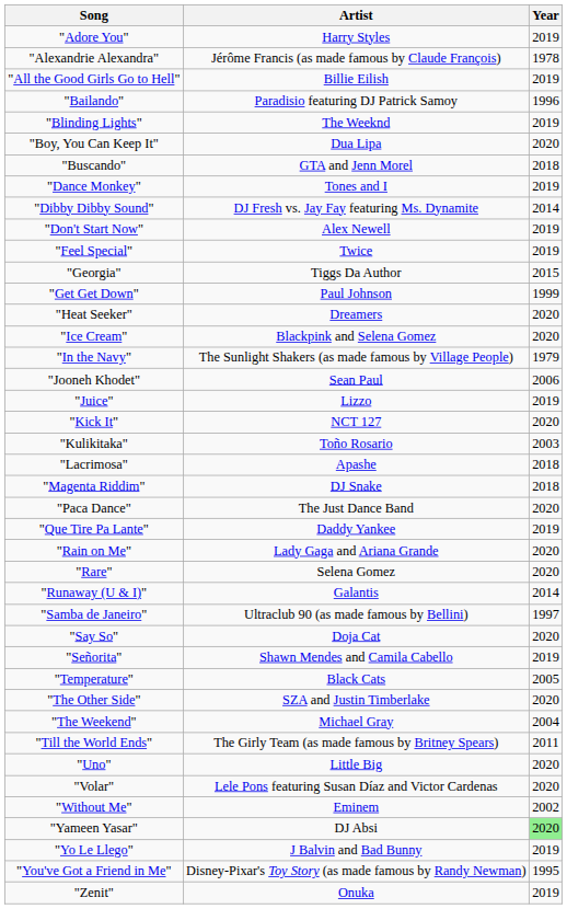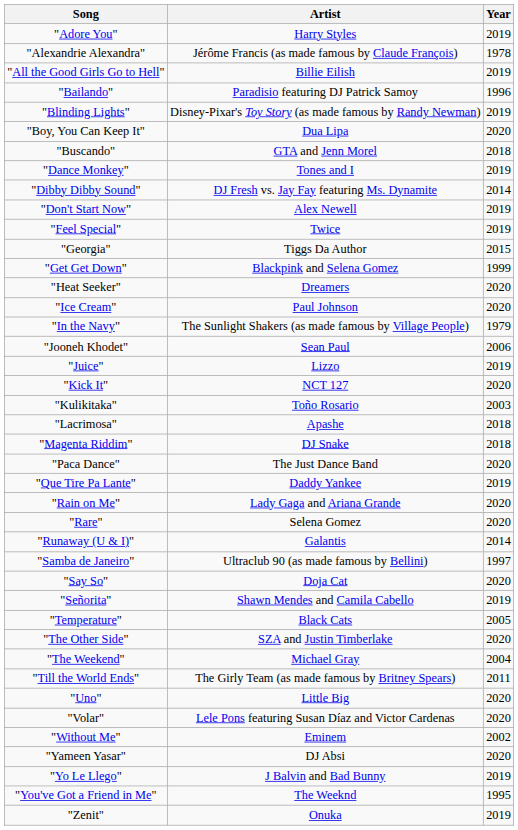 <table class="wikitable sortable" style="text-align:center;">
 <tr>
 <th scope="col">Song</th>
 <th scope="col">Artist</th>
 <th scope="col">Year</th>
 </tr>
 <tr>
 <td>"<a href='#'>Adore You</a>"</td>
 <td><a href='#'>Harry Styles</a></td>
 <td>2019</td>
 </tr>
 <tr>
 <td>"Alexandrie Alexandra"</td>
 <td>Jérôme Francis (as made famous by <a href='#'>Claude François</a>)</td>
 <td>1978</td>
 </tr>
 <tr>
 <td>"<a href='#'>All the Good Girls Go to Hell</a>"</td>
 <td><a href='#'>Billie Eilish</a></td>
 <td>2019</td>
 </tr>
 <tr>
 <td>"<a href='#'>Bailando</a>"</td>
 <td><a href='#'>Paradisio</a> featuring DJ Patrick Samoy</td>
 <td>1996</td>
 </tr>
 <tr>
 <td>"<a href='#'>Blinding Lights</a>"</td>
-<td><a href='#'>The Weeknd</a></td>
+<td>Disney-Pixar's <em><a href='#'>Toy Story</a></em> (as made famous by <a href='#'>Randy Newman</a>)</td>
 <td>2019</td>
 </tr>
 <tr>
 <td>"Boy, You Can Keep It"</td>
 <td><a href='#'>Dua Lipa</a></td>
 <td>2020</td>
 </tr>
 <tr>
 <td>"Buscando"</td>
 <td><a href='#'>GTA</a> and <a href='#'>Jenn Morel</a></td>
 <td>2018</td>
 </tr>
 <tr>
 <td>"<a href='#'>Dance Monkey</a>"</td>
 <td><a href='#'>Tones and I</a></td>
 <td>2019</td>
 </tr>
 <tr>
 <td>"<a href='#'>Dibby Dibby Sound</a>"</td>
 <td><a href='#'>DJ Fresh</a> vs. <a href='#'>Jay Fay</a> featuring <a href='#'>Ms. Dynamite</a></td>
 <td>2014</td>
 </tr>
 <tr>
 <td>"<a href='#'>Don't Start Now</a>"</td>
 <td><a href='#'>Alex Newell</a></td>
 <td>2019</td>
 </tr>
 <tr>
 <td>"<a href='#'>Feel Special</a>"</td>
 <td><a href='#'>Twice</a></td>
 <td>2019</td>
 </tr>
 <tr>
 <td>"Georgia"</td>
 <td>Tiggs Da Author</td>
 <td>2015</td>
 </tr>
 <tr>
 <td>"<a href='#'>Get Get Down</a>"</td>
-<td><a href='#'>Paul Johnson</a></td>
+<td><a href='#'>Blackpink</a> and <a href='#'>Selena Gomez</a></td>
 <td>1999</td>
 </tr>
 <tr>
 <td>"Heat Seeker"</td>
 <td><a href='#'>Dreamers</a></td>
 <td>2020</td>
 </tr>
 <tr>
 <td>"<a href='#'>Ice Cream</a>"</td>
-<td><a href='#'>Blackpink</a> and <a href='#'>Selena Gomez</a></td>
+<td><a href='#'>Paul Johnson</a></td>
 <td>2020</td>
 </tr>
 <tr>
 <td>"<a href='#'>In the Navy</a>"</td>
 <td>The Sunlight Shakers (as made famous by <a href='#'>Village People</a>)</td>
 <td>1979</td>
 </tr>
 <tr>
 <td>"Jooneh Khodet"</td>
 <td><a href='#'>Sean Paul</a></td>
 <td>2006</td>
 </tr>
 <tr>
 <td>"<a href='#'>Juice</a>"</td>
 <td><a href='#'>Lizzo</a></td>
 <td>2019</td>
 </tr>
 <tr>
 <td>"<a href='#'>Kick It</a>"</td>
 <td><a href='#'>NCT 127</a></td>
 <td>2020</td>
 </tr>
 <tr>
 <td>"Kulikitaka"</td>
 <td><a href='#'>Toño Rosario</a></td>
 <td>2003</td>
 </tr>
 <tr>
 <td>"Lacrimosa"</td>
 <td><a href='#'>Apashe</a></td>
 <td>2018</td>
 </tr>
 <tr>
 <td>"<a href='#'>Magenta Riddim</a>"</td>
 <td><a href='#'>DJ Snake</a></td>
 <td>2018</td>
 </tr>
 <tr>
 <td>"Paca Dance"</td>
 <td>The Just Dance Band</td>
 <td>2020</td>
 </tr>
 <tr>
 <td>"<a href='#'>Que Tire Pa Lante</a>"</td>
 <td><a href='#'>Daddy Yankee</a></td>
 <td>2019</td>
 </tr>
 <tr>
 <td>"<a href='#'>Rain on Me</a>"</td>
 <td><a href='#'>Lady Gaga</a> and <a href='#'>Ariana Grande</a></td>
 <td>2020</td>
 </tr>
 <tr>
 <td>"<a href='#'>Rare</a>"</td>
 <td>Selena Gomez</td>
 <td>2020</td>
 </tr>
 <tr>
 <td>"<a href='#'>Runaway (U & I)</a>"</td>
 <td><a href='#'>Galantis</a></td>
 <td>2014</td>
 </tr>
 <tr>
 <td>"<a href='#'>Samba de Janeiro</a>"</td>
 <td>Ultraclub 90 (as made famous by <a href='#'>Bellini</a>)</td>
 <td>1997</td>
 </tr>
 <tr>
 <td>"<a href='#'>Say So</a>"</td>
 <td><a href='#'>Doja Cat</a></td>
 <td>2020</td>
 </tr>
 <tr>
 <td>"<a href='#'>Señorita</a>"</td>
 <td><a href='#'>Shawn Mendes</a> and <a href='#'>Camila Cabello</a></td>
 <td>2019</td>
 </tr>
 <tr>
 <td>"<a href='#'>Temperature</a>"</td>
 <td><a href='#'>Black Cats</a></td>
 <td>2005</td>
 </tr>
 <tr>
 <td>"<a href='#'>The Other Side</a>"</td>
 <td><a href='#'>SZA</a> and <a href='#'>Justin Timberlake</a></td>
 <td>2020</td>
 </tr>
 <tr>
 <td>"<a href='#'>The Weekend</a>"</td>
 <td><a href='#'>Michael Gray</a></td>
 <td>2004</td>
 </tr>
 <tr>
 <td>"<a href='#'>Till the World Ends</a>"</td>
 <td>The Girly Team (as made famous by <a href='#'>Britney Spears</a>)</td>
 <td>2011</td>
 </tr>
 <tr>
 <td>"<a href='#'>Uno</a>"</td>
 <td><a href='#'>Little Big</a></td>
 <td>2020</td>
 </tr>
 <tr>
 <td>"Volar"</td>
 <td><a href='#'>Lele Pons</a> featuring Susan Díaz and Victor Cardenas</td>
 <td>2020</td>
 </tr>
 <tr>
 <td>"<a href='#'>Without Me</a>"</td>
 <td><a href='#'>Eminem</a></td>
 <td>2002</td>
 </tr>
 <tr>
 <td>"Yameen Yasar"</td>
 <td>DJ Absi</td>
-<td style="background: lightgreen;">2020</td>
+<td>2020</td>
 </tr>
 <tr>
 <td>"<a href='#'>Yo Le Llego</a>"</td>
 <td><a href='#'>J Balvin</a> and <a href='#'>Bad Bunny</a></td>
 <td>2019</td>
 </tr>
 <tr>
 <td>"<a href='#'>You've Got a Friend in Me</a>"</td>
-<td>Disney-Pixar's <em><a href='#'>Toy Story</a></em> (as made famous by <a href='#'>Randy Newman</a>)</td>
+<td><a href='#'>The Weeknd</a></td>
 <td>1995</td>
 </tr>
 <tr>
 <td>"Zenit"</td>
 <td><a href='#'>Onuka</a></td>
 <td>2019</td>
 </tr>
 </table>
